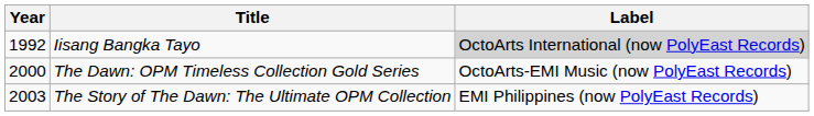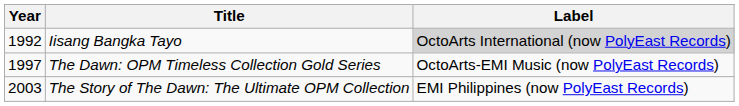 <table class="wikitable">
 <tr>
 <th><strong>Year</strong></th>
 <th><strong>Title</strong></th>
 <th><strong>Label</strong></th>
 </tr>
 <tr>
 <td>1992</td>
 <td><em>Iisang Bangka Tayo</em></td>
 <td style="background: lightgrey;">OctoArts International (now <a href='#'>PolyEast Records</a>)</td>
 </tr>
 <tr>
-<td>2000</td>
+<td>1997</td>
 <td><em>The Dawn: OPM Timeless Collection Gold Series</em></td>
 <td>OctoArts-EMI Music (now <a href='#'>PolyEast Records</a>)</td>
 </tr>
 <tr>
 <td>2003</td>
 <td><em>The Story of The Dawn: The Ultimate OPM Collection</em></td>
 <td>EMI Philippines (now <a href='#'>PolyEast Records</a>)</td>
 </tr>
 </table>
